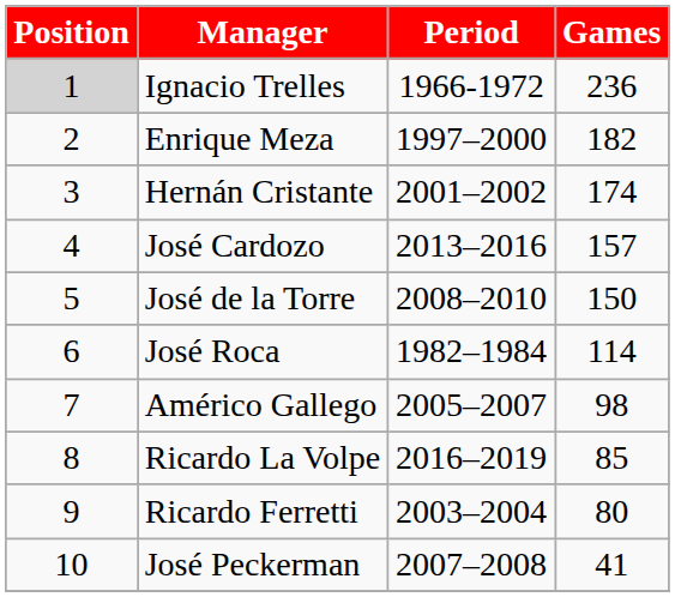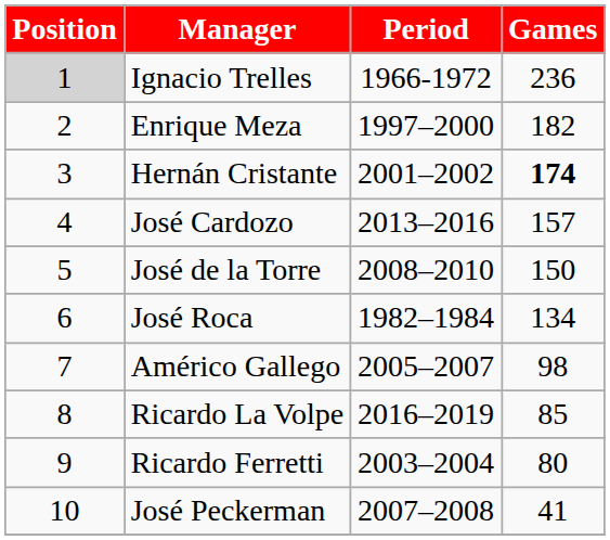 <table class="wikitable" style="text-align:center;margin-left:1em">
 <tr style="color:White;">
 <th style="background:#FF0000;">Position</th>
 <th style="background:#FF0000;">Manager</th>
 <th style="background:#FF0000;">Period</th>
 <th style="background:#FF0000;">Games</th>
 </tr>
 <tr>
 <td style="background: lightgrey;">1</td>
 <td style="text-align:left;"> Ignacio Trelles</td>
 <td>1966-1972</td>
 <td>236</td>
 </tr>
 <tr>
 <td>2</td>
 <td style="text-align:left;"> Enrique Meza</td>
 <td>1997–2000</td>
 <td>182</td>
 </tr>
 <tr>
 <td>3</td>
 <td style="text-align:left;"> Hernán Cristante</td>
 <td>2001–2002</td>
-<td>174</td>
+<td><strong>174</strong></td>
 </tr>
 <tr>
 <td>4</td>
 <td style="text-align:left;"> José Cardozo</td>
 <td>2013–2016</td>
 <td>157</td>
 </tr>
 <tr>
 <td>5</td>
 <td style="text-align:left;"> José de la Torre</td>
 <td>2008–2010</td>
 <td>150</td>
 </tr>
 <tr>
 <td>6</td>
 <td style="text-align:left;"> José Roca</td>
 <td>1982–1984</td>
-<td>114</td>
+<td>134</td>
 </tr>
 <tr>
 <td>7</td>
 <td style="text-align:left;"> Américo Gallego</td>
 <td>2005–2007</td>
 <td>98</td>
 </tr>
 <tr>
 <td>8</td>
 <td style="text-align:left;"> Ricardo La Volpe</td>
 <td>2016–2019</td>
 <td>85</td>
 </tr>
 <tr>
 <td>9</td>
 <td style="text-align:left;"> Ricardo Ferretti</td>
 <td>2003–2004</td>
 <td>80</td>
 </tr>
 <tr>
 <td>10</td>
 <td style="text-align:left;"> José Peckerman</td>
 <td>2007–2008</td>
 <td>41</td>
 </tr>
 <tr>
 </tr>
 </table>
